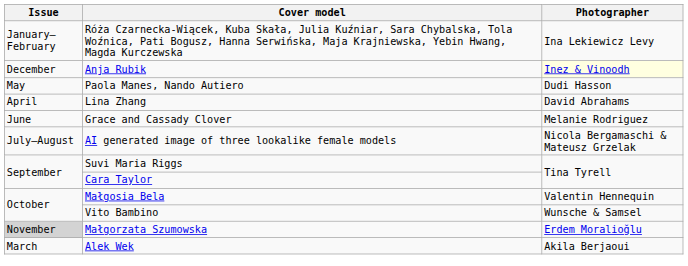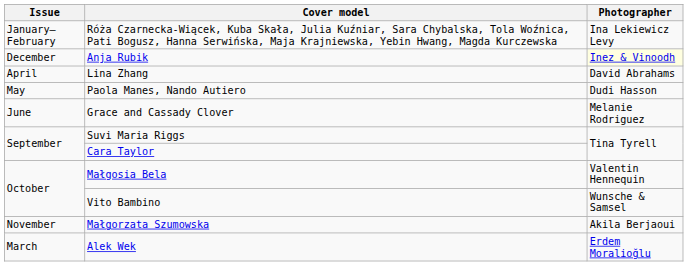 <table class="sortable wikitable">
 <tr>
 <th>Issue</th>
 <th>Cover model</th>
 <th>Photographer</th>
 </tr>
 <tr>
 <td>January–February</td>
 <td>Róża Czarnecka-Wiącek, Kuba Skała, Julia Kuźniar, Sara Chybalska, Tola Woźnica, Pati Bogusz, Hanna Serwińska, Maja Krajniewska, Yebin Hwang, Magda Kurczewska</td>
 <td>Ina Lekiewicz Levy</td>
 </tr>
 <tr>
 <td>December</td>
 <td><a href='#'>Anja Rubik</a></td>
 <td style="background: lightyellow;"><a href='#'>Inez & Vinoodh</a></td>
 </tr>
 <tr>
+<td>April</td>
+<td>Lina Zhang</td>
+<td>David Abrahams</td>
+</tr>
+<tr>
 <td>May</td>
 <td>Paola Manes, Nando Autiero</td>
 <td>Dudi Hasson</td>
 </tr>
 <tr>
-<td>April</td>
-<td>Lina Zhang</td>
-<td>David Abrahams</td>
-</tr>
-<tr>
 <td>June</td>
 <td>Grace and Cassady Clover</td>
 <td>Melanie Rodriguez</td>
-</tr>
-<tr>
-<td>July–August</td>
-<td><a href='#'>AI</a> generated image of three lookalike female models</td>
-<td>Nicola Bergamaschi & Mateusz Grzelak</td>
 </tr>
 <tr>
 <td rowspan="2">September</td>
 <td>Suvi Maria Riggs</td>
 <td rowspan="2">Tina Tyrell</td>
 </tr>
 <tr>
 <td><a href='#'>Cara Taylor</a></td>
 </tr>
 <tr>
 <td rowspan="2">October</td>
 <td><a href='#'>Małgosia Bela</a></td>
 <td>Valentin Hennequin</td>
 </tr>
 <tr>
 <td>Vito Bambino</td>
 <td>Wunsche & Samsel</td>
 </tr>
 <tr>
-<td style="background: lightgrey;">November</td>
+<td>November</td>
 <td><a href='#'>Małgorzata Szumowska</a></td>
-<td><a href='#'>Erdem Moralioğlu</a></td>
+<td>Akila Berjaoui</td>
 </tr>
 <tr>
 <td>March</td>
 <td><a href='#'>Alek Wek</a></td>
-<td>Akila Berjaoui</td>
+<td><a href='#'>Erdem Moralioğlu</a></td>
 </tr>
 </table>
